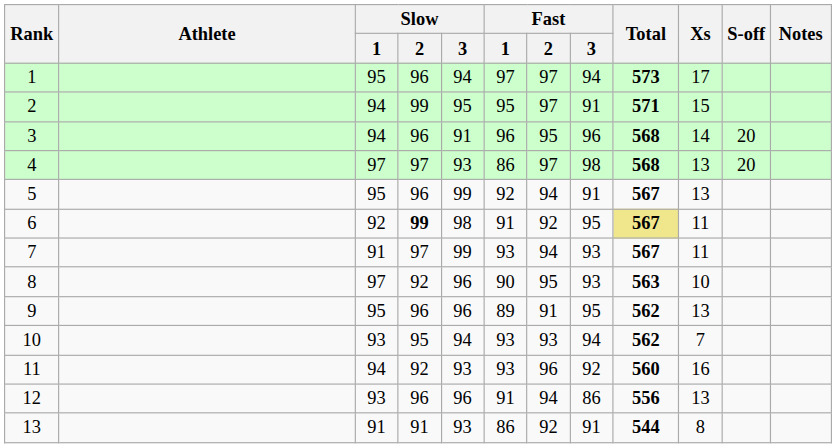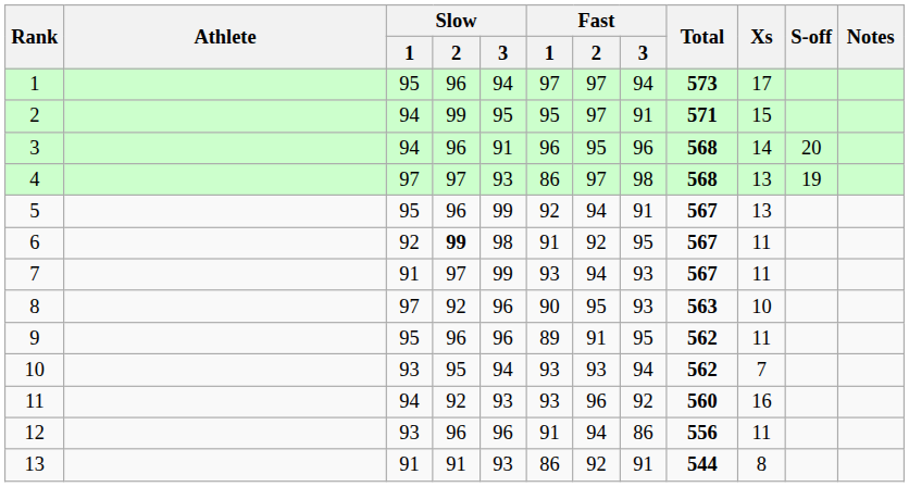 <table class="wikitable" style="text-align:center">
 <tr>
 <th rowspan=2 width=40>Rank</th>
 <th rowspan=2 width=250>Athlete</th>
 <th colspan=3>Slow</th>
 <th colspan=3>Fast</th>
 <th rowspan=2 width=50>Total</th>
 <th rowspan=2 width=30>Xs</th>
 <th rowspan=2 width=35>S-off</th>
 <th rowspan=2 width=45>Notes</th>
 </tr>
 <tr>
 <th width=30>1</th>
 <th width=30>2</th>
 <th width=30>3</th>
 <th width=30>1</th>
 <th width=30>2</th>
 <th width=30>3</th>
 </tr>
 <tr bgcolor=ccffcc>
 <td>1</td>
 <td align=left></td>
 <td>95</td>
 <td>96</td>
 <td>94</td>
 <td>97</td>
 <td>97</td>
 <td>94</td>
 <td><strong>573</strong></td>
 <td>17</td>
 <td></td>
 <td></td>
 </tr>
 <tr bgcolor=ccffcc>
 <td>2</td>
 <td align=left></td>
 <td>94</td>
 <td>99</td>
 <td>95</td>
 <td>95</td>
 <td>97</td>
 <td>91</td>
 <td><strong>571</strong></td>
 <td>15</td>
 <td></td>
 <td></td>
 </tr>
 <tr bgcolor=ccffcc>
 <td>3</td>
 <td align=left></td>
 <td>94</td>
 <td>96</td>
 <td>91</td>
 <td>96</td>
 <td>95</td>
 <td>96</td>
 <td><strong>568</strong></td>
 <td>14</td>
 <td>20</td>
 <td></td>
 </tr>
 <tr bgcolor=ccffcc>
 <td>4</td>
 <td align=left></td>
 <td>97</td>
 <td>97</td>
 <td>93</td>
 <td>86</td>
 <td>97</td>
 <td>98</td>
 <td><strong>568</strong></td>
 <td>13</td>
-<td>20</td>
+<td>19</td>
 <td></td>
 </tr>
 <tr>
 <td>5</td>
 <td align=left></td>
 <td>95</td>
 <td>96</td>
 <td>99</td>
 <td>92</td>
 <td>94</td>
 <td>91</td>
 <td><strong>567</strong></td>
 <td>13</td>
 <td></td>
 <td></td>
 </tr>
 <tr>
 <td>6</td>
 <td align=left></td>
 <td>92</td>
 <td><strong>99</strong></td>
 <td>98</td>
 <td>91</td>
 <td>92</td>
 <td>95</td>
-<td style="background: khaki;"><strong>567</strong></td>
+<td><strong>567</strong></td>
 <td>11</td>
 <td></td>
 <td></td>
 </tr>
 <tr>
 <td>7</td>
 <td align=left></td>
 <td>91</td>
 <td>97</td>
 <td>99</td>
 <td>93</td>
 <td>94</td>
 <td>93</td>
 <td><strong>567</strong></td>
 <td>11</td>
 <td></td>
 <td></td>
 </tr>
 <tr>
 <td>8</td>
 <td align=left></td>
 <td>97</td>
 <td>92</td>
 <td>96</td>
 <td>90</td>
 <td>95</td>
 <td>93</td>
 <td><strong>563</strong></td>
 <td>10</td>
 <td></td>
 <td></td>
 </tr>
 <tr>
 <td>9</td>
 <td align=left></td>
 <td>95</td>
 <td>96</td>
 <td>96</td>
 <td>89</td>
 <td>91</td>
 <td>95</td>
 <td><strong>562</strong></td>
-<td>13</td>
+<td>11</td>
 <td></td>
 <td></td>
 </tr>
 <tr>
 <td>10</td>
 <td align=left></td>
 <td>93</td>
 <td>95</td>
 <td>94</td>
 <td>93</td>
 <td>93</td>
 <td>94</td>
 <td><strong>562</strong></td>
 <td>7</td>
 <td></td>
 <td></td>
 </tr>
 <tr>
 <td>11</td>
 <td align=left></td>
 <td>94</td>
 <td>92</td>
 <td>93</td>
 <td>93</td>
 <td>96</td>
 <td>92</td>
 <td><strong>560</strong></td>
 <td>16</td>
 <td></td>
 <td></td>
 </tr>
 <tr>
 <td>12</td>
 <td align=left></td>
 <td>93</td>
 <td>96</td>
 <td>96</td>
 <td>91</td>
 <td>94</td>
 <td>86</td>
 <td><strong>556</strong></td>
-<td>13</td>
+<td>11</td>
 <td></td>
 <td></td>
 </tr>
 <tr>
 <td>13</td>
 <td align=left></td>
 <td>91</td>
 <td>91</td>
 <td>93</td>
 <td>86</td>
 <td>92</td>
 <td>91</td>
 <td><strong>544</strong></td>
 <td>8</td>
 <td></td>
 <td></td>
 </tr>
 </table>
